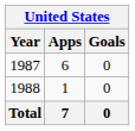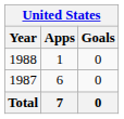 <table class="wikitable" style="text-align:center">
 <tr>
 <th colspan=3><a href='#'>United States</a></th>
 </tr>
 <tr>
 <th>Year</th>
 <th>Apps</th>
 <th>Goals</th>
 </tr>
 <tr>
-<td>1987</td>
-<td>6</td>
+<td>1988</td>
+<td>1</td>
 <td>0</td>
 </tr>
 <tr>
-<td>1988</td>
-<td>1</td>
+<td>1987</td>
+<td>6</td>
 <td>0</td>
 </tr>
 <tr>
 <th>Total</th>
 <th>7</th>
 <th>0</th>
 </tr>
 </table>
